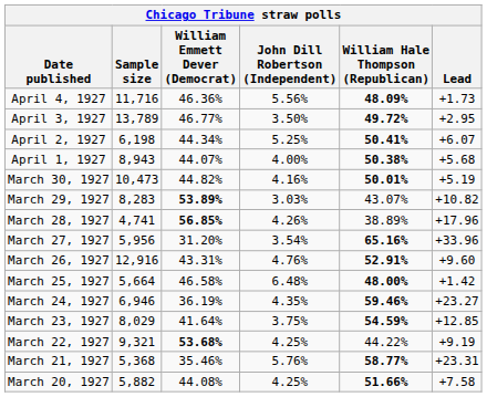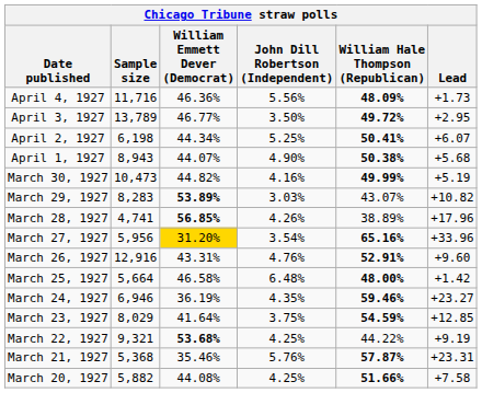 <table class="wikitable" style="font-size:90%;text-align:center;">
 <tr>
 <th colspan=6><a href='#'>Chicago Tribune</a> straw polls</th>
 </tr>
 <tr valign=bottom>
 <th>Date<br>published</th>
 <th>Sample<br>size</th>
 <th style="width:60px;">William Emmett Dever<br>(Democrat)</th>
 <th style="width:60px;">John Dill Robertson<br>(Independent)</th>
 <th style="width:60px;">William Hale Thompson<br>(Republican)</th>
 <th>Lead</th>
 </tr>
 <tr>
 <td>April 4, 1927</td>
 <td>11,716</td>
 <td>46.36%</td>
 <td>5.56%</td>
 <td><strong>48.09%</strong></td>
 <td>+1.73</td>
 </tr>
 <tr>
 <td>April 3, 1927</td>
 <td>13,789</td>
 <td>46.77%</td>
 <td>3.50%</td>
 <td><strong>49.72%</strong></td>
 <td>+2.95</td>
 </tr>
 <tr>
 <td>April 2, 1927</td>
 <td>6,198</td>
 <td>44.34%</td>
 <td>5.25%</td>
 <td><strong>50.41%</strong></td>
 <td>+6.07</td>
 </tr>
 <tr>
 <td>April 1, 1927</td>
 <td>8,943</td>
 <td>44.07%</td>
-<td>4.00%</td>
+<td>4.90%</td>
 <td><strong>50.38%</strong></td>
 <td>+5.68</td>
 </tr>
 <tr>
 <td>March 30, 1927</td>
 <td>10,473</td>
 <td>44.82%</td>
 <td>4.16%</td>
-<td><strong>50.01%</strong></td>
+<td><strong>49.99%</strong></td>
 <td>+5.19</td>
 </tr>
 <tr>
 <td>March 29, 1927</td>
 <td>8,283</td>
 <td><strong>53.89%</strong></td>
 <td>3.03%</td>
 <td>43.07%</td>
 <td>+10.82</td>
 </tr>
 <tr>
 <td>March 28, 1927</td>
 <td>4,741</td>
 <td><strong>56.85%</strong></td>
 <td>4.26%</td>
 <td>38.89%</td>
 <td>+17.96</td>
 </tr>
 <tr>
 <td>March 27, 1927</td>
 <td>5,956</td>
-<td>31.20%</td>
+<td style="background: gold;">31.20%</td>
 <td>3.54%</td>
 <td><strong>65.16%</strong></td>
 <td>+33.96</td>
 </tr>
 <tr>
 <td>March 26, 1927</td>
 <td>12,916</td>
 <td>43.31%</td>
 <td>4.76%</td>
 <td><strong>52.91%</strong></td>
 <td>+9.60</td>
 </tr>
 <tr>
 <td>March 25, 1927</td>
 <td>5,664</td>
 <td>46.58%</td>
 <td>6.48%</td>
 <td><strong>48.00%</strong></td>
 <td>+1.42</td>
 </tr>
 <tr>
 <td>March 24, 1927</td>
 <td>6,946</td>
 <td>36.19%</td>
 <td>4.35%</td>
 <td><strong>59.46%</strong></td>
 <td>+23.27</td>
 </tr>
 <tr>
 <td>March 23, 1927</td>
 <td>8,029</td>
 <td>41.64%</td>
 <td>3.75%</td>
 <td><strong>54.59%</strong></td>
 <td>+12.85</td>
 </tr>
 <tr>
 <td>March 22, 1927</td>
 <td>9,321</td>
 <td><strong>53.68%</strong></td>
 <td>4.25%</td>
 <td>44.22%</td>
 <td>+9.19</td>
 </tr>
 <tr>
 <td>March 21, 1927</td>
 <td>5,368</td>
 <td>35.46%</td>
 <td>5.76%</td>
-<td><strong>58.77%</strong></td>
+<td><strong>57.87%</strong></td>
 <td>+23.31</td>
 </tr>
 <tr>
 <td>March 20, 1927</td>
 <td>5,882</td>
 <td>44.08%</td>
 <td>4.25%</td>
 <td><strong>51.66%</strong></td>
 <td>+7.58</td>
 </tr>
 </table>
